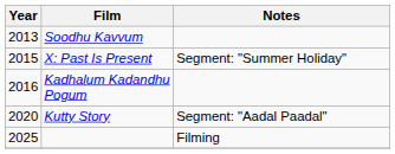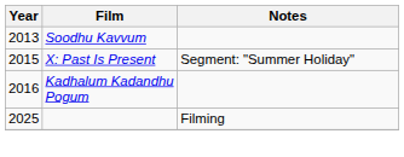 <table class="wikitable sortable">
 <tr>
 <th rowspan="2" style="width:35px;">Year</th>
 <th rowspan="2" style="width:150px;">Film</th>
 <th rowspan="2" style="text-align:center; width:250px;" class="unsortable">Notes</th>
 </tr>
 <tr>
 </tr>
 <tr>
 <td>2013</td>
 <td><em><a href='#'>Soodhu Kavvum</a></em></td>
 <td></td>
 </tr>
 <tr>
 <td>2015</td>
 <td><em><a href='#'>X: Past Is Present</a></em></td>
 <td>Segment: "Summer Holiday"</td>
 </tr>
 <tr>
 <td>2016</td>
 <td><em><a href='#'>Kadhalum Kadandhu Pogum</a></em></td>
 <td></td>
 </tr>
 <tr>
-<td>2020</td>
-<td><em><a href='#'>Kutty Story</a></em></td>
-<td>Segment: "Aadal Paadal"</td>
-</tr>
-<tr>
 <td>2025</td>
 <td></td>
 <td>Filming </td>
 </tr>
 <tr>
 </tr>
 </table>
